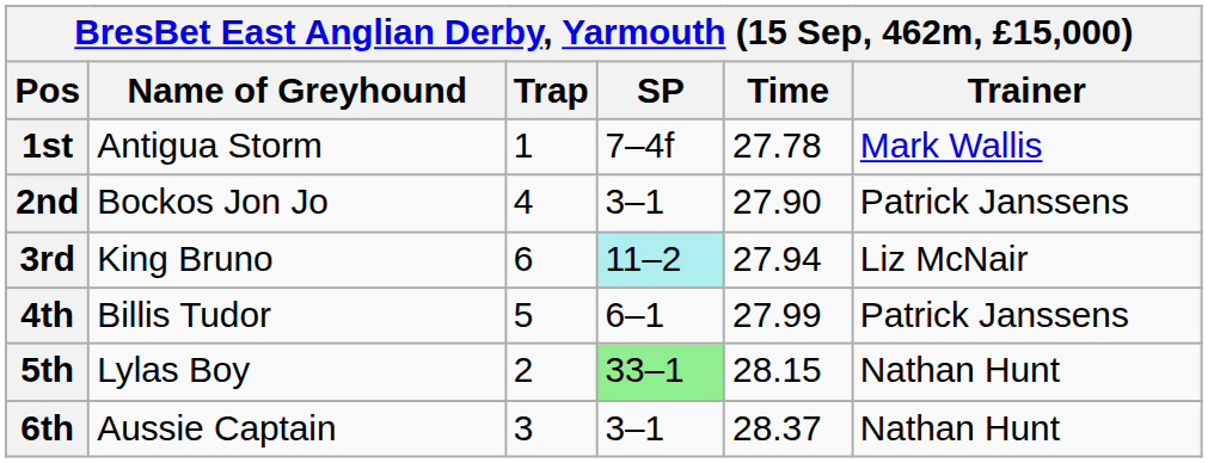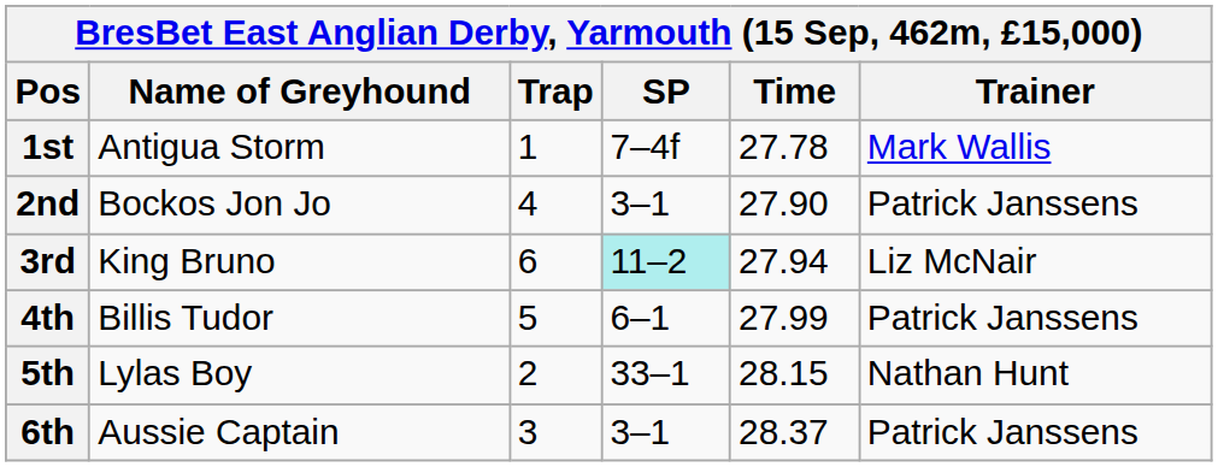 <table class="wikitable">
 <tr>
 <th colspan="6"><a href='#'>BresBet East Anglian Derby</a>, <a href='#'>Yarmouth</a> (15 Sep, 462m, £15,000)</th>
 </tr>
 <tr>
 <th width=30>Pos</th>
 <th width=180>Name of Greyhound</th>
 <th width=30>Trap</th>
 <th width=50>SP</th>
 <th width=50>Time</th>
 <th width=150>Trainer</th>
 </tr>
 <tr>
 <th>1st</th>
 <td>Antigua Storm</td>
 <td>1</td>
 <td>7–4f</td>
 <td>27.78</td>
 <td><a href='#'>Mark Wallis</a></td>
 </tr>
 <tr>
 <th>2nd</th>
 <td>Bockos Jon Jo</td>
 <td>4</td>
 <td>3–1</td>
 <td>27.90</td>
 <td>Patrick Janssens</td>
 </tr>
 <tr>
 <th>3rd</th>
 <td>King Bruno</td>
 <td>6</td>
 <td style="background: paleturquoise;">11–2</td>
 <td>27.94</td>
 <td>Liz McNair</td>
 </tr>
 <tr>
 <th>4th</th>
 <td>Billis Tudor</td>
 <td>5</td>
 <td>6–1</td>
 <td>27.99</td>
 <td>Patrick Janssens</td>
 </tr>
 <tr>
 <th>5th</th>
 <td>Lylas Boy</td>
 <td>2</td>
-<td style="background: lightgreen;">33–1</td>
+<td>33–1</td>
 <td>28.15</td>
 <td>Nathan Hunt</td>
 </tr>
 <tr>
 <th>6th</th>
 <td>Aussie Captain</td>
 <td>3</td>
 <td>3–1</td>
 <td>28.37</td>
-<td>Nathan Hunt</td>
+<td>Patrick Janssens</td>
 </tr>
 </table>
